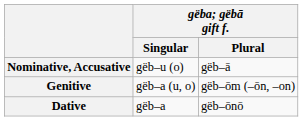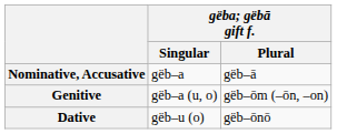 <table class="wikitable">
 <tr>
 <th rowspan="2"></th>
 <th colspan="2"><strong><em>gëba; gëbā<em><br> gift f.<strong></th>
 </tr>
 <tr>
 <th></strong>Singular<strong></th>
 <th></strong>Plural<strong></th>
 </tr>
 <tr>
 <th></strong>Nominative, Accusative<strong></th>
-<td>gëb</strong>–u (o)<strong></td>
+<td>gëb</strong>–a<strong></td>
 <td>gëb</strong>–ā<strong></td>
 </tr>
 <tr>
 <th></strong>Genitive<strong></th>
 <td>gëb</strong>–a (u, o)<strong></td>
 <td>gëb</strong>–ōm (–ōn, –on)<strong></td>
 </tr>
 <tr>
 <th></strong>Dative<strong></th>
-<td>gëb</strong>–a<strong></td>
+<td>gëb</strong>–u (o)<strong></td>
 <td>gëb</strong>–ōnō<strong></td>
 </tr>
 </table>
